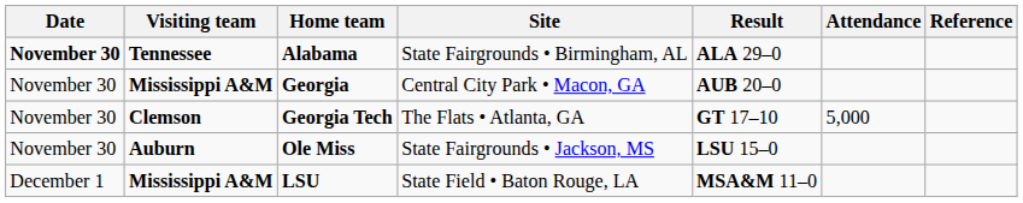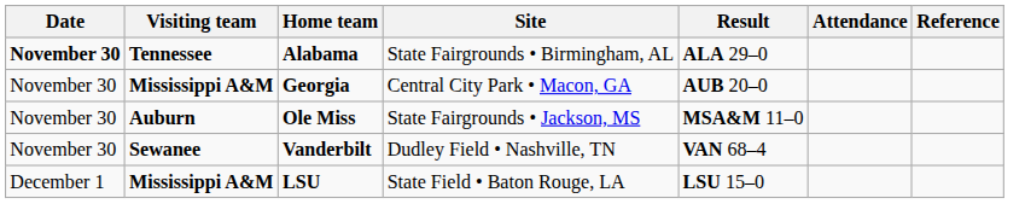 <table class="wikitable" style="font-size:95%;">
 <tr>
 <th>Date</th>
 <th>Visiting team</th>
 <th>Home team</th>
 <th>Site</th>
 <th>Result</th>
 <th>Attendance</th>
 <th class="unsortable">Reference</th>
 </tr>
 <tr bgcolor=>
 <td><strong>November 30</strong></td>
 <td><strong>Tennessee</strong></td>
 <td><strong>Alabama</strong></td>
 <td>State Fairgrounds • Birmingham, AL</td>
 <td><strong>ALA</strong> 29–0</td>
 <td></td>
 <td></td>
 </tr>
 <tr bgcolor=>
 <td>November 30</td>
 <td><strong>Mississippi A&M</strong></td>
 <td><strong>Georgia</strong></td>
 <td>Central City Park • <a href='#'>Macon, GA</a></td>
 <td><strong>AUB</strong> 20–0</td>
 <td></td>
 <td></td>
 </tr>
 <tr bgcolor=>
 <td>November 30</td>
-<td><strong>Clemson</strong></td>
-<td><strong>Georgia Tech</strong></td>
-<td>The Flats • Atlanta, GA</td>
-<td><strong>GT</strong> 17–10</td>
-<td>5,000</td>
+<td><strong>Auburn</strong></td>
+<td><strong>Ole Miss</strong></td>
+<td>State Fairgrounds • <a href='#'>Jackson, MS</a></td>
+<td><strong>MSA&M</strong> 11–0</td>
+<td></td>
 <td></td>
 </tr>
 <tr bgcolor=>
 <td>November 30</td>
-<td><strong>Auburn</strong></td>
-<td><strong>Ole Miss</strong></td>
-<td>State Fairgrounds • <a href='#'>Jackson, MS</a></td>
-<td><strong>LSU</strong> 15–0</td>
+<td><strong>Sewanee</strong></td>
+<td><strong>Vanderbilt</strong></td>
+<td>Dudley Field • Nashville, TN</td>
+<td><strong>VAN</strong> 68–4</td>
 <td></td>
 <td></td>
 </tr>
 <tr bgcolor=>
 <td>December 1</td>
 <td><strong>Mississippi A&M</strong></td>
 <td><strong>LSU</strong></td>
 <td>State Field • Baton Rouge, LA</td>
-<td><strong>MSA&M</strong> 11–0</td>
+<td><strong>LSU</strong> 15–0</td>
 <td></td>
 <td></td>
 </tr>
 </table>
